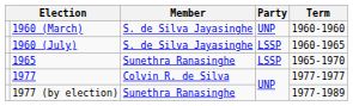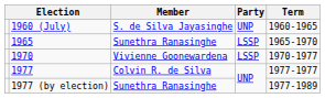 <table class="wikitable">
 <tr>
 <th colspan="2">Election</th>
 <th>Member</th>
 <th>Party</th>
 <th>Term</th>
 </tr>
 <tr>
 <td style="background-color: "></td>
-<td><a href='#'>1960 (March)</a></td>
+<td><a href='#'>1960 (July)</a></td>
 <td><a href='#'>S. de Silva Jayasinghe</a></td>
 <td><a href='#'>UNP</a></td>
-<td>1960-1960</td>
-</tr>
-<tr>
-<td style="background-color: "></td>
-<td><a href='#'>1960 (July)</a></td>
-<td><a href='#'>S. de Silva Jayasinghe</a></td>
-<td><a href='#'>LSSP</a></td>
 <td>1960-1965</td>
 </tr>
 <tr>
 <td style="background-color: "></td>
 <td><a href='#'>1965</a></td>
 <td><a href='#'>Sunethra Ranasinghe</a></td>
 <td><a href='#'>LSSP</a></td>
 <td>1965-1970</td>
+</tr>
+<tr>
+<td style="background-color: "></td>
+<td><a href='#'>1970</a></td>
+<td><a href='#'>Vivienne Goonewardena</a></td>
+<td><a href='#'>LSSP</a></td>
+<td>1970-1977</td>
 </tr>
 <tr>
 <td style="background-color: "></td>
 <td><a href='#'>1977</a></td>
 <td><a href='#'>Colvin R. de Silva</a></td>
 <td rowspan=2><a href='#'>UNP</a></td>
 <td>1977-1977</td>
 </tr>
 <tr>
 <td style="background-color: "></td>
 <td>1977 (by election)</td>
 <td><a href='#'>Sunethra Ranasinghe</a></td>
 <td>1977-1989</td>
 </tr>
 </table>
